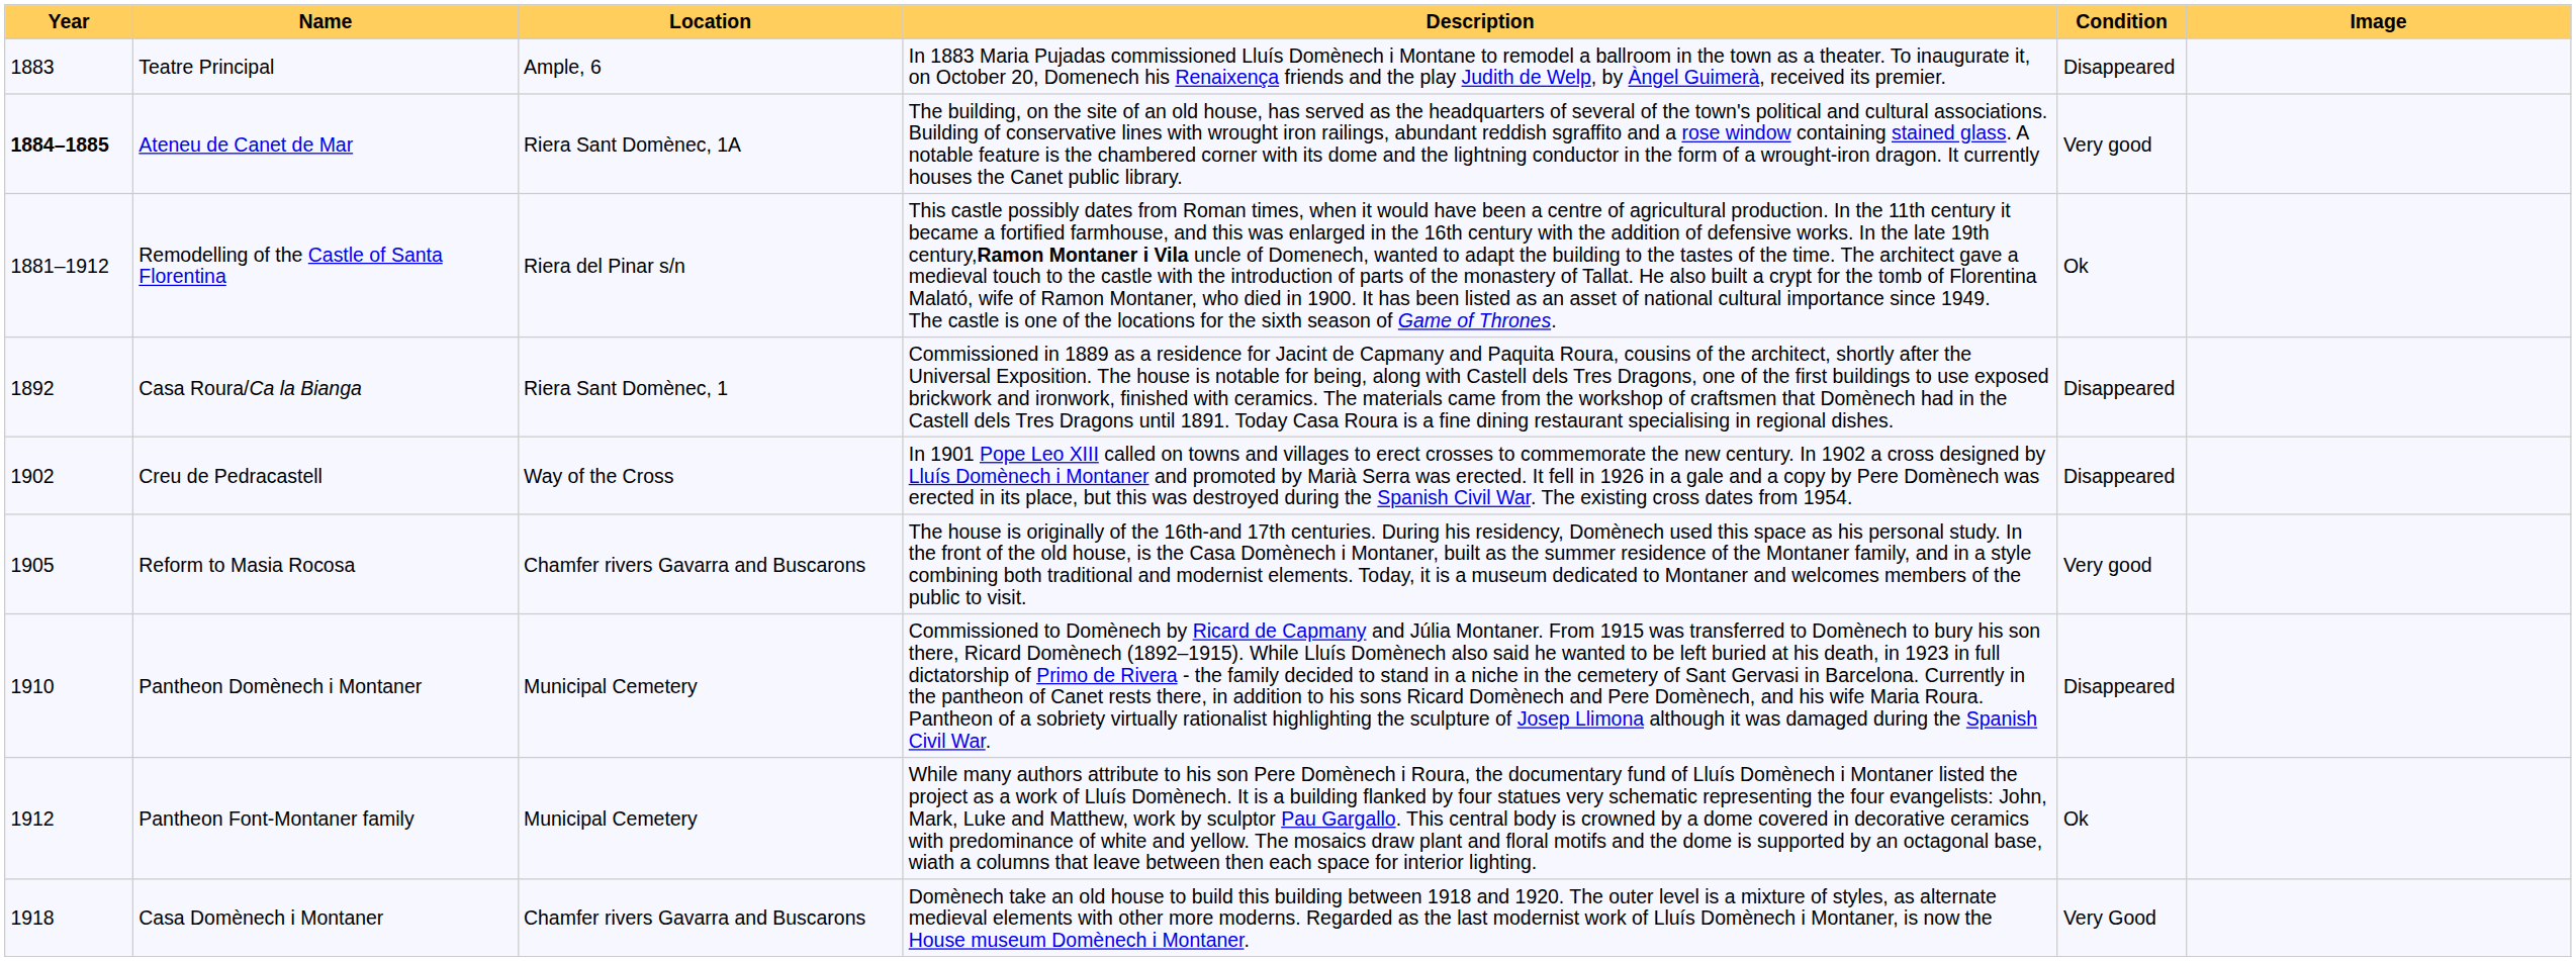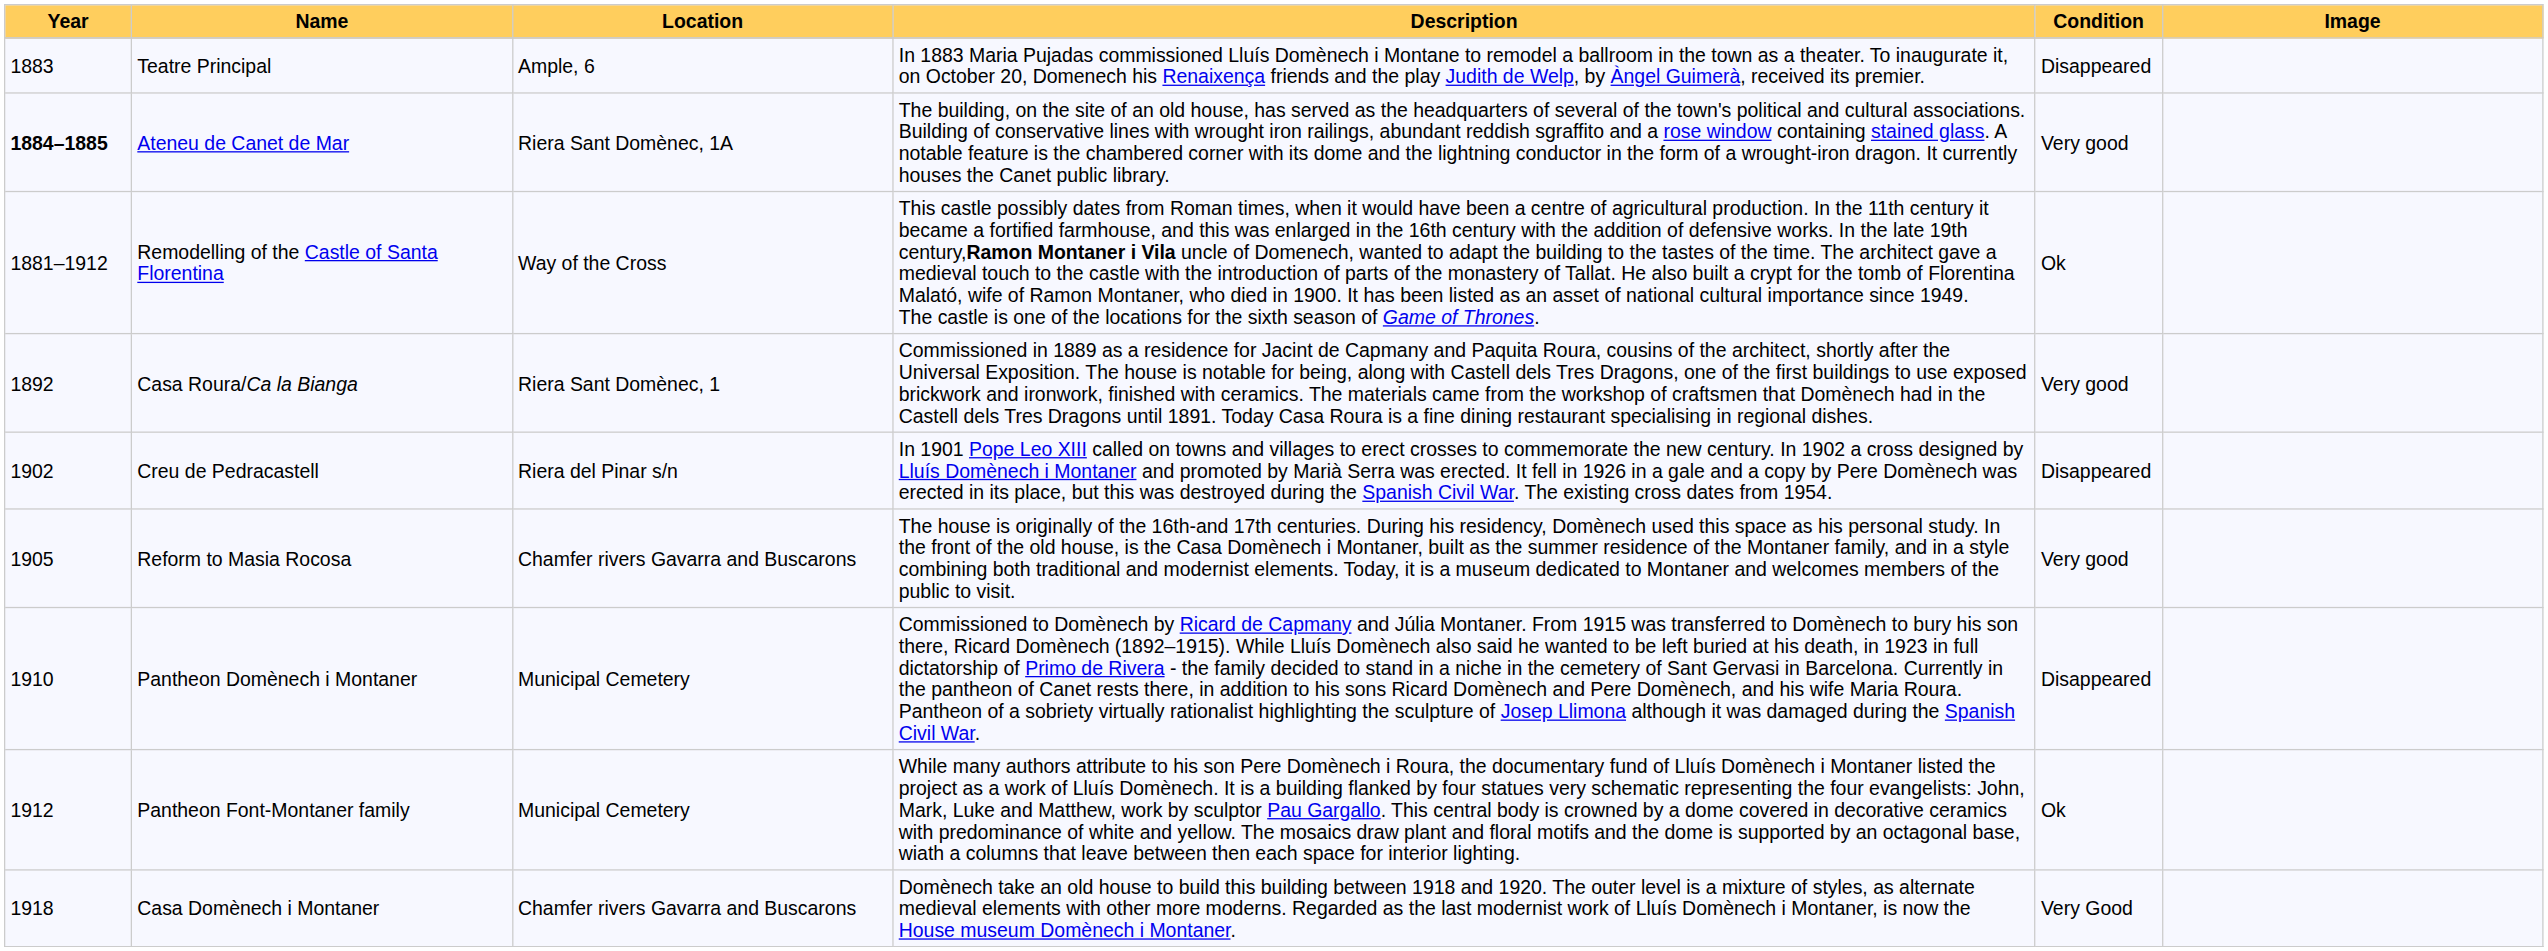 <table bgcolor="#f7f8ff" cellpadding="4" cellspacing="0" border="1" style="font-size: 95%; border: #cccccc solid 1px; border-collapse: collapse;">
 <tr>
 <th width="5%" style="background:#ffce5d;">Year</th>
 <th width="15%" style="background:#ffce5d;">Name</th>
 <th width="15%" style="background:#ffce5d;">Location</th>
 <th width="45%" style="background:#ffce5d;">Description</th>
 <th width="5%" style="background:#ffce5d;">Condition</th>
 <th width="15%" style="background:#ffce5d;">Image</th>
 </tr>
 <tr ---->
 </tr>
 <tr>
 <td>1883</td>
 <td>Teatre Principal</td>
 <td>Ample, 6</td>
 <td>In 1883 Maria Pujadas commissioned Lluís Domènech i Montane to remodel a ballroom in the town as a theater. To inaugurate it, on October 20, Domenech his <a href='#'>Renaixença</a> friends and the play <a href='#'>Judith de Welp</a>, by <a href='#'>Àngel Guimerà</a>, received its premier.</td>
 <td>Disappeared</td>
 </tr>
 <tr>
 <td><strong>1884–1885</strong></td>
 <td><a href='#'>Ateneu de Canet de Mar</a></td>
 <td>Riera Sant Domènec, 1A</td>
 <td>The building, on the site of an old house, has served as the headquarters of several of the town's political and cultural associations. Building of conservative lines with wrought iron railings, abundant reddish sgraffito and a <a href='#'>rose window</a> containing <a href='#'>stained glass</a>. A notable feature is the chambered corner with its dome and the lightning conductor in the form of a wrought-iron dragon. It currently houses the Canet public library.</td>
 <td>Very good</td>
 <td></td>
 </tr>
 <tr>
 <td>1881–1912</td>
 <td>Remodelling of the <a href='#'>Castle of Santa Florentina</a></td>
-<td>Riera del Pinar s/n</td>
+<td>Way of the Cross</td>
 <td>This castle possibly dates from Roman times, when it would have been a centre of agricultural production. In the 11th century it became a fortified farmhouse, and this was enlarged in the 16th century with the addition of defensive works. In the late 19th century,<strong>Ramon Montaner i Vila</strong> uncle of Domenech, wanted to adapt the building to the tastes of the time. The architect gave a medieval touch to the castle with the introduction of parts of the monastery of Tallat. He also built a crypt for the tomb of Florentina Malató, wife of Ramon Montaner, who died in 1900. It has been listed as an asset of national cultural importance since 1949.<br>The castle is one of the locations for the sixth season of <em><a href='#'>Game of Thrones</a></em>.</td>
 <td>Ok</td>
 <td></td>
 </tr>
 <tr>
 <td>1892</td>
 <td>Casa Roura/<em>Ca la Bianga</em></td>
 <td>Riera Sant Domènec, 1</td>
 <td>Commissioned in 1889 as a residence for Jacint de Capmany and Paquita Roura, cousins of the architect, shortly after the Universal Exposition. The house is notable for being, along with Castell dels Tres Dragons, one of the first buildings to use exposed brickwork and ironwork, finished with ceramics. The materials came from the workshop of craftsmen that Domènech had in the Castell dels Tres Dragons until 1891. Today Casa Roura is a fine dining restaurant specialising in regional dishes.</td>
-<td>Disappeared</td>
+<td>Very good</td>
 <td></td>
 </tr>
 <tr>
 <td>1902</td>
 <td>Creu de Pedracastell</td>
-<td>Way of the Cross</td>
+<td>Riera del Pinar s/n</td>
 <td>In 1901 <a href='#'>Pope Leo XIII</a> called on towns and villages to erect crosses to commemorate the new century. In 1902 a cross designed by  <a href='#'>Lluís Domènech i Montaner</a> and promoted by Marià Serra was erected. It fell in 1926 in a gale and a copy by Pere Domènech was erected in its place, but this was destroyed during the <a href='#'>Spanish Civil War</a>. The existing cross dates from 1954.</td>
 <td>Disappeared</td>
 <td></td>
 </tr>
 <tr>
 <td>1905</td>
 <td>Reform to Masia Rocosa</td>
 <td>Chamfer rivers Gavarra and Buscarons</td>
 <td>The house is originally of the 16th-and 17th centuries. During his residency, Domènech used this space as his personal study. In the front of the old house, is the Casa Domènech i Montaner, built as the summer residence of the Montaner family, and in a style combining both traditional and modernist elements. Today, it is a museum dedicated to Montaner and welcomes members of the public to visit.</td>
 <td>Very good</td>
 <td></td>
 </tr>
 <tr>
 <td>1910</td>
 <td>Pantheon Domènech i Montaner</td>
 <td>Municipal Cemetery</td>
 <td>Commissioned to Domènech by <a href='#'>Ricard de Capmany</a> and Júlia Montaner. From 1915 was transferred to Domènech to bury his son there, Ricard Domènech (1892–1915). While Lluís Domènech also said he wanted to be left buried at his death, in 1923 in full dictatorship of <a href='#'>Primo de Rivera</a> - the family decided to stand in a niche in the cemetery of Sant Gervasi in Barcelona. Currently in the pantheon of Canet rests there, in addition to his sons Ricard Domènech and Pere Domènech, and his wife Maria Roura. Pantheon of a sobriety virtually rationalist highlighting the sculpture of <a href='#'>Josep Llimona</a> although it was damaged during the <a href='#'>Spanish Civil War</a>.</td>
 <td>Disappeared</td>
 <td></td>
 </tr>
 <tr>
 <td>1912</td>
 <td>Pantheon Font-Montaner family</td>
 <td>Municipal Cemetery</td>
 <td>While many authors attribute to his son Pere Domènech i Roura, the documentary fund of Lluís Domènech i Montaner listed the project as a work of Lluís Domènech. It is a building flanked by four statues very schematic representing the four evangelists: John, Mark, Luke and Matthew, work by sculptor <a href='#'>Pau Gargallo</a>. This central body is crowned by a dome covered in decorative ceramics with predominance of white and yellow. The mosaics draw plant and floral motifs and the dome is supported by an octagonal base, wiath a columns that leave between then each space for interior lighting.</td>
 <td>Ok</td>
 <td></td>
 </tr>
 <tr>
 <td>1918</td>
 <td>Casa Domènech i Montaner</td>
 <td>Chamfer rivers Gavarra and Buscarons</td>
 <td>Domènech take an old house to build this building between 1918 and 1920. The outer level is a mixture of styles, as alternate medieval elements with other more moderns. Regarded as the last modernist work of Lluís Domènech i Montaner, is now the <a href='#'>House museum Domènech i Montaner</a>.</td>
 <td>Very Good</td>
 <td></td>
 </tr>
 <tr>
 </tr>
 </table>
